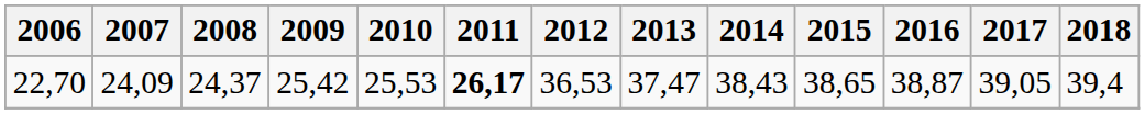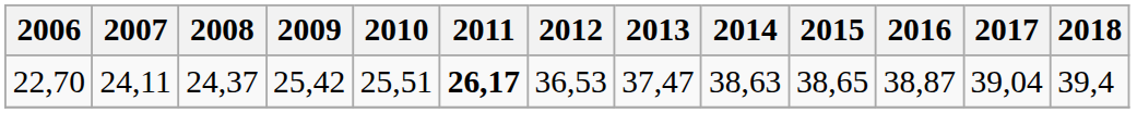 <table class="wikitable sortable" border=1>
 <tr>
 <th>2006</th>
 <th>2007</th>
 <th>2008</th>
 <th>2009</th>
 <th>2010</th>
 <th>2011</th>
 <th>2012</th>
 <th>2013</th>
 <th>2014</th>
 <th>2015</th>
 <th>2016</th>
 <th>2017</th>
 <th>2018</th>
 </tr>
 <tr>
 <td>22,70</td>
-<td>24,09</td>
+<td>24,11</td>
 <td>24,37</td>
 <td>25,42</td>
-<td>25,53</td>
+<td>25,51</td>
 <td><strong>26,17</strong></td>
 <td>36,53</td>
 <td>37,47</td>
-<td>38,43</td>
+<td>38,63</td>
 <td>38,65</td>
 <td>38,87</td>
-<td>39,05</td>
+<td>39,04</td>
 <td>39,4</td>
 </tr>
 <tr>
 </tr>
 </table>
